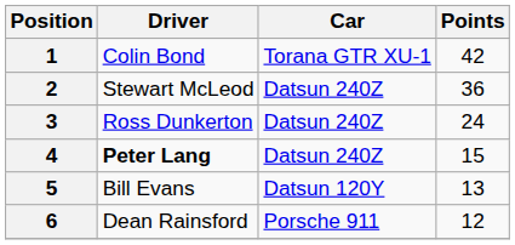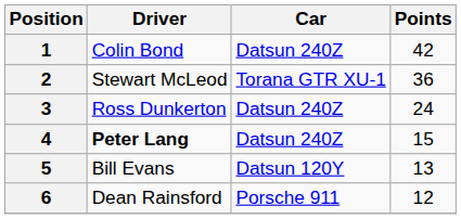 <table class="wikitable" border="1">
 <tr>
 <th>Position</th>
 <th>Driver</th>
 <th>Car</th>
 <th>Points</th>
 </tr>
 <tr>
 <th>1</th>
 <td><a href='#'>Colin Bond</a></td>
-<td><a href='#'>Torana GTR XU-1</a></td>
+<td><a href='#'>Datsun 240Z</a></td>
 <td align="center">42</td>
 </tr>
 <tr>
 <th>2</th>
 <td>Stewart McLeod</td>
-<td><a href='#'>Datsun 240Z</a></td>
+<td><a href='#'>Torana GTR XU-1</a></td>
 <td align="center">36</td>
 </tr>
 <tr>
 <th>3</th>
 <td><a href='#'>Ross Dunkerton</a></td>
 <td><a href='#'>Datsun 240Z</a></td>
 <td align="center">24</td>
 </tr>
 <tr>
 <th>4</th>
 <td><strong>Peter Lang</strong></td>
 <td><a href='#'>Datsun 240Z</a></td>
 <td align="center">15</td>
 </tr>
 <tr>
 <th>5</th>
 <td>Bill Evans</td>
 <td><a href='#'>Datsun 120Y</a></td>
 <td align="center">13</td>
 </tr>
 <tr>
 <th>6</th>
 <td>Dean Rainsford</td>
 <td><a href='#'>Porsche 911</a></td>
 <td align="center">12</td>
 </tr>
 <tr>
 </tr>
 </table>
